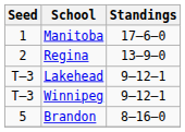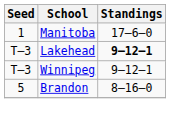 <table class="wikitable">
 <tr>
 <th>Seed</th>
 <th>School</th>
 <th>Standings</th>
 </tr>
 <tr>
 <td align=center>1</td>
 <td><a href='#'>Manitoba</a></td>
 <td align=center>17–6–0</td>
 </tr>
 <tr>
-<td align=center>2</td>
-<td><a href='#'>Regina</a></td>
-<td align=center>13–9–0</td>
-</tr>
-<tr>
 <td align=center>T–3</td>
 <td><a href='#'>Lakehead</a></td>
-<td align=center>9–12–1</td>
+<td align=center><strong>9–12–1</strong></td>
 </tr>
 <tr>
 <td align=center>T–3</td>
 <td><a href='#'>Winnipeg</a></td>
 <td align=center>9–12–1</td>
 </tr>
 <tr>
 <td align=center>5</td>
 <td><a href='#'>Brandon</a></td>
 <td align=center>8–16–0</td>
 </tr>
 <tr>
 </tr>
 </table>
